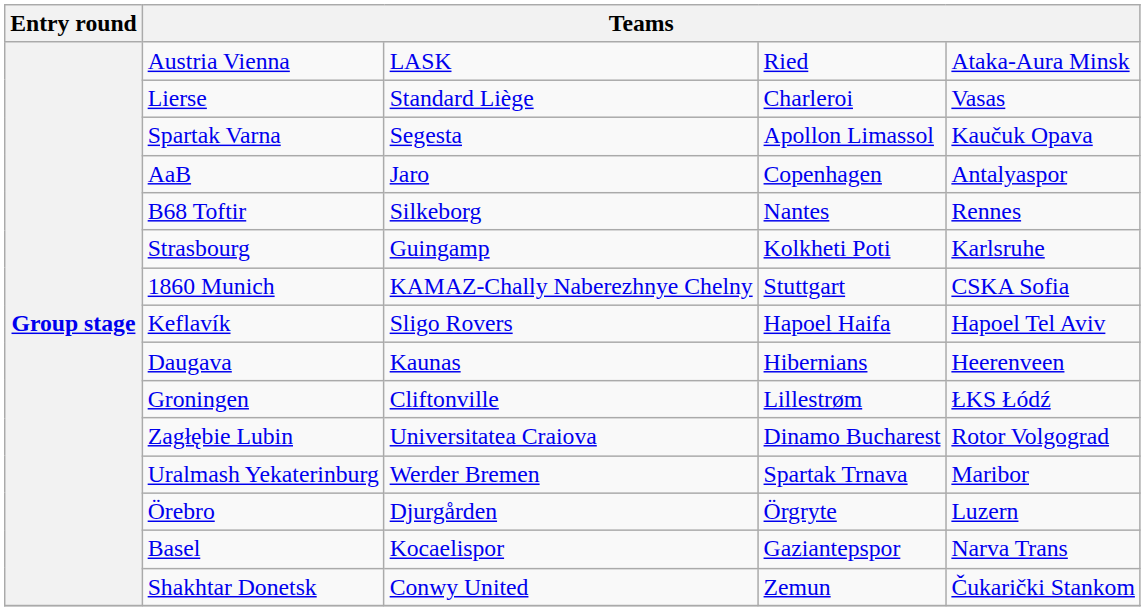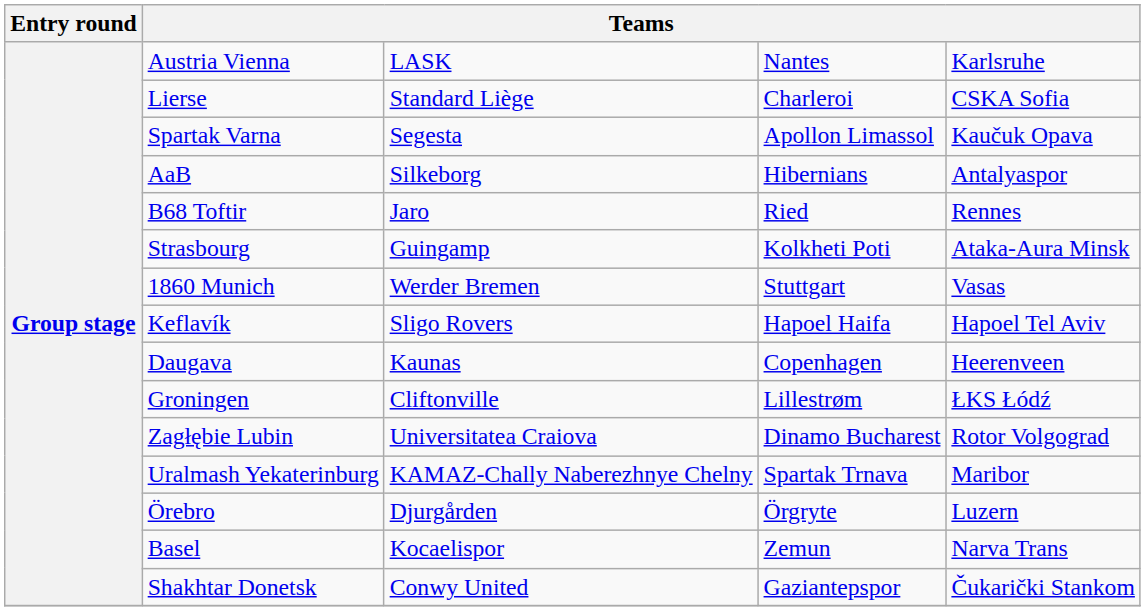 <table class="wikitable">
 <tr>
 <th colspan=2>Entry round</th>
 <th colspan=4>Teams</th>
 </tr>
 <tr>
 <th colspan=2 rowspan=15><a href='#'>Group stage</a></th>
 <td> <a href='#'>Austria Vienna</a> </td>
 <td> <a href='#'>LASK</a> </td>
-<td> <a href='#'>Ried</a> </td>
-<td> <a href='#'>Ataka-Aura Minsk</a> </td>
+<td> <a href='#'>Nantes</a> </td>
+<td> <a href='#'>Karlsruhe</a> </td>
 </tr>
 <tr>
 <td> <a href='#'>Lierse</a> </td>
 <td> <a href='#'>Standard Liège</a> </td>
 <td> <a href='#'>Charleroi</a> </td>
-<td> <a href='#'>Vasas</a> </td>
+<td> <a href='#'>CSKA Sofia</a> </td>
 </tr>
 <tr>
 <td> <a href='#'>Spartak Varna</a> </td>
 <td> <a href='#'>Segesta</a> </td>
 <td> <a href='#'>Apollon Limassol</a> </td>
 <td> <a href='#'>Kaučuk Opava</a> </td>
 </tr>
 <tr>
 <td> <a href='#'>AaB</a> </td>
-<td> <a href='#'>Jaro</a> </td>
-<td> <a href='#'>Copenhagen</a> </td>
+<td> <a href='#'>Silkeborg</a> </td>
+<td> <a href='#'>Hibernians</a> </td>
 <td> <a href='#'>Antalyaspor</a> </td>
 </tr>
 <tr>
 <td> <a href='#'>B68 Toftir</a> </td>
-<td> <a href='#'>Silkeborg</a> </td>
-<td> <a href='#'>Nantes</a> </td>
+<td> <a href='#'>Jaro</a> </td>
+<td> <a href='#'>Ried</a> </td>
 <td> <a href='#'>Rennes</a> </td>
 </tr>
 <tr>
 <td> <a href='#'>Strasbourg</a> </td>
 <td> <a href='#'>Guingamp</a> </td>
 <td> <a href='#'>Kolkheti Poti</a> </td>
-<td> <a href='#'>Karlsruhe</a> </td>
+<td> <a href='#'>Ataka-Aura Minsk</a> </td>
 </tr>
 <tr>
 <td> <a href='#'>1860 Munich</a> </td>
-<td> <a href='#'>KAMAZ-Chally Naberezhnye Chelny</a> </td>
+<td> <a href='#'>Werder Bremen</a> </td>
 <td> <a href='#'>Stuttgart</a> </td>
-<td> <a href='#'>CSKA Sofia</a> </td>
+<td> <a href='#'>Vasas</a> </td>
 </tr>
 <tr>
 <td> <a href='#'>Keflavík</a> </td>
 <td> <a href='#'>Sligo Rovers</a> </td>
 <td> <a href='#'>Hapoel Haifa</a> </td>
 <td> <a href='#'>Hapoel Tel Aviv</a> </td>
 </tr>
 <tr>
 <td> <a href='#'>Daugava</a> </td>
 <td> <a href='#'>Kaunas</a> </td>
-<td> <a href='#'>Hibernians</a> </td>
+<td> <a href='#'>Copenhagen</a> </td>
 <td> <a href='#'>Heerenveen</a> </td>
 </tr>
 <tr>
 <td> <a href='#'>Groningen</a> </td>
 <td> <a href='#'>Cliftonville</a> </td>
 <td> <a href='#'>Lillestrøm</a> </td>
 <td> <a href='#'>ŁKS Łódź</a> </td>
 </tr>
 <tr>
 <td> <a href='#'>Zagłębie Lubin</a> </td>
 <td> <a href='#'>Universitatea Craiova</a> </td>
 <td> <a href='#'>Dinamo Bucharest</a> </td>
 <td> <a href='#'>Rotor Volgograd</a> </td>
 </tr>
 <tr>
 <td> <a href='#'>Uralmash Yekaterinburg</a> </td>
-<td> <a href='#'>Werder Bremen</a> </td>
+<td> <a href='#'>KAMAZ-Chally Naberezhnye Chelny</a> </td>
 <td> <a href='#'>Spartak Trnava</a> </td>
 <td> <a href='#'>Maribor</a> </td>
 </tr>
 <tr>
 <td> <a href='#'>Örebro</a> </td>
 <td> <a href='#'>Djurgården</a> </td>
 <td> <a href='#'>Örgryte</a> </td>
 <td> <a href='#'>Luzern</a> </td>
 </tr>
 <tr>
 <td> <a href='#'>Basel</a> </td>
 <td> <a href='#'>Kocaelispor</a> </td>
-<td> <a href='#'>Gaziantepspor</a> </td>
+<td> <a href='#'>Zemun</a> </td>
 <td> <a href='#'>Narva Trans</a> </td>
 </tr>
 <tr>
 <td> <a href='#'>Shakhtar Donetsk</a> </td>
 <td> <a href='#'>Conwy United</a> </td>
-<td> <a href='#'>Zemun</a> </td>
+<td> <a href='#'>Gaziantepspor</a> </td>
 <td> <a href='#'>Čukarički Stankom</a> </td>
 </tr>
 <tr>
 </tr>
 </table>
